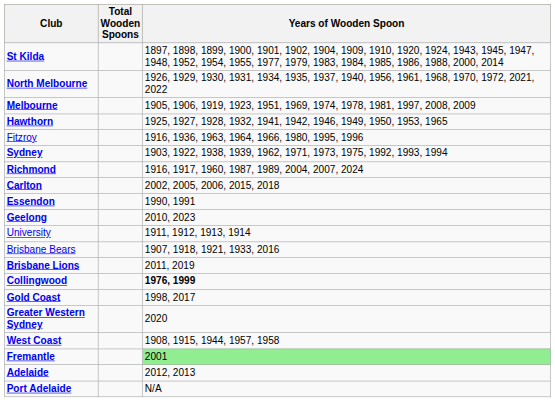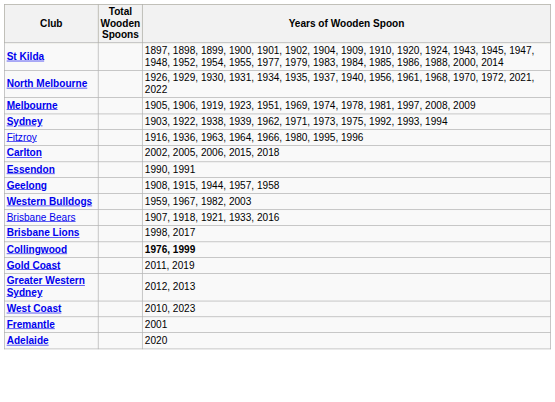 <table class="wikitable sortable" style="font-size:100%">
 <tr style="background:#bdb76b;">
 <th>Club</th>
 <th>Total<br>Wooden<br>Spoons</th>
 <th>Years of Wooden Spoon</th>
 </tr>
 <tr>
 <td><strong><a href='#'>St Kilda</a></strong></td>
 <td></td>
 <td>1897, 1898, 1899, 1900, 1901, 1902, 1904, 1909, 1910, 1920, 1924, 1943, 1945, 1947, 1948, 1952, 1954, 1955, 1977, 1979, 1983, 1984, 1985, 1986, 1988, 2000, 2014</td>
 </tr>
 <tr>
 <td><strong><a href='#'>North Melbourne</a></strong></td>
 <td></td>
 <td>1926, 1929, 1930, 1931, 1934, 1935, 1937, 1940, 1956, 1961, 1968, 1970, 1972, 2021, 2022</td>
 </tr>
 <tr>
 <td><strong><a href='#'>Melbourne</a></strong></td>
 <td></td>
 <td>1905, 1906, 1919, 1923, 1951, 1969, 1974, 1978, 1981, 1997, 2008, 2009</td>
 </tr>
 <tr>
-<td><strong><a href='#'>Hawthorn</a></strong></td>
+<td><strong><a href='#'>Sydney</a></strong></td>
 <td></td>
-<td>1925, 1927, 1928, 1932, 1941, 1942, 1946, 1949, 1950, 1953, 1965</td>
+<td>1903, 1922, 1938, 1939, 1962, 1971, 1973, 1975, 1992, 1993, 1994</td>
 </tr>
 <tr>
 <td><a href='#'>Fitzroy</a></td>
 <td></td>
 <td>1916, 1936, 1963, 1964, 1966, 1980, 1995, 1996</td>
-</tr>
-<tr>
-<td><strong><a href='#'>Sydney</a></strong></td>
-<td></td>
-<td>1903, 1922, 1938, 1939, 1962, 1971, 1973, 1975, 1992, 1993, 1994</td>
-</tr>
-<tr>
-<td><strong><a href='#'>Richmond</a></strong></td>
-<td></td>
-<td>1916, 1917, 1960, 1987, 1989, 2004, 2007, 2024</td>
 </tr>
 <tr>
 <td><strong><a href='#'>Carlton</a></strong></td>
 <td></td>
 <td>2002, 2005, 2006, 2015, 2018</td>
 </tr>
 <tr>
 <td><strong><a href='#'>Essendon</a></strong></td>
 <td></td>
 <td>1990, 1991</td>
 </tr>
 <tr>
 <td><strong><a href='#'>Geelong</a></strong></td>
 <td></td>
-<td>2010, 2023</td>
+<td>1908, 1915, 1944, 1957, 1958</td>
 </tr>
 <tr>
-<td><a href='#'>University</a></td>
+<td><strong><a href='#'>Western Bulldogs</a></strong></td>
 <td></td>
-<td>1911, 1912, 1913, 1914</td>
+<td>1959, 1967, 1982, 2003</td>
 </tr>
 <tr>
 <td><a href='#'>Brisbane Bears</a></td>
 <td></td>
 <td>1907, 1918, 1921, 1933, 2016</td>
 </tr>
 <tr>
 <td><strong><a href='#'>Brisbane Lions</a></strong></td>
 <td></td>
-<td>2011, 2019</td>
+<td>1998, 2017</td>
 </tr>
 <tr>
 <td><strong><a href='#'>Collingwood</a></strong></td>
 <td></td>
 <td><strong>1976, 1999</strong></td>
 </tr>
 <tr>
 <td><strong><a href='#'>Gold Coast</a></strong></td>
 <td></td>
-<td>1998, 2017</td>
+<td>2011, 2019</td>
 </tr>
 <tr>
 <td><strong><a href='#'>Greater Western Sydney</a></strong></td>
 <td></td>
-<td>2020</td>
+<td>2012, 2013</td>
 </tr>
 <tr>
 <td><strong><a href='#'>West Coast</a></strong></td>
 <td></td>
-<td>1908, 1915, 1944, 1957, 1958</td>
+<td>2010, 2023</td>
 </tr>
 <tr>
 <td><strong><a href='#'>Fremantle</a></strong></td>
 <td></td>
-<td style="background: lightgreen;">2001</td>
+<td>2001</td>
 </tr>
 <tr>
 <td><strong><a href='#'>Adelaide</a></strong></td>
 <td></td>
-<td>2012, 2013</td>
-</tr>
-<tr>
-<td><strong><a href='#'>Port Adelaide</a></strong></td>
-<td></td>
-<td>N/A</td>
+<td>2020</td>
 </tr>
 </table>
